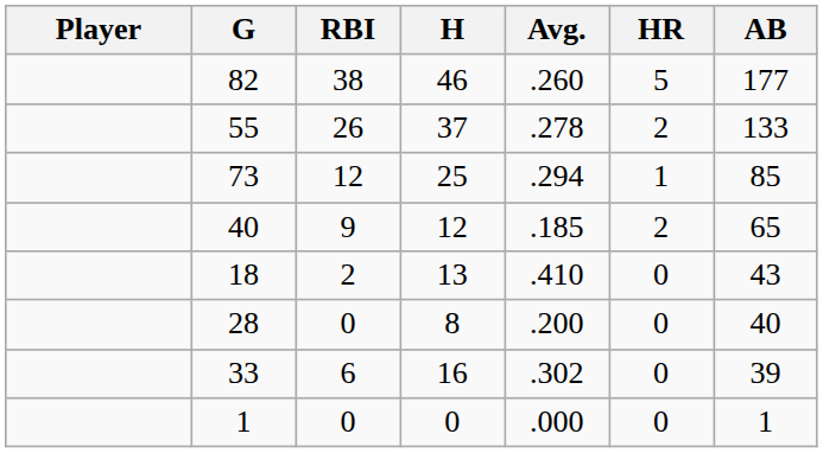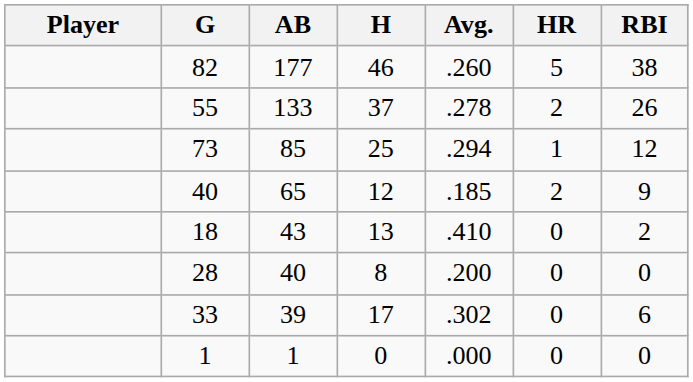 <table class="wikitable sortable">
 <tr>
 <th bgcolor="#DDDDFF" width="16%">Player</th>
 <th bgcolor="#DDDDFF" width="9%">G</th>
-<th bgcolor="#DDDDFF" width="9%">RBI</th>
+<th bgcolor="#DDDDFF" width="9%">AB</th>
 <th bgcolor="#DDDDFF" width="9%">H</th>
 <th bgcolor="#DDDDFF" width="9%">Avg.</th>
 <th bgcolor="#DDDDFF" width="9%">HR</th>
-<th bgcolor="#DDDDFF" width="9%">AB</th>
+<th bgcolor="#DDDDFF" width="9%">RBI</th>
 </tr>
 <tr align="center">
 <td></td>
 <td>82</td>
-<td>38</td>
+<td>177</td>
 <td>46</td>
 <td>.260</td>
 <td>5</td>
-<td>177</td>
+<td>38</td>
 </tr>
 <tr align="center">
 <td></td>
 <td>55</td>
-<td>26</td>
+<td>133</td>
 <td>37</td>
 <td>.278</td>
 <td>2</td>
-<td>133</td>
+<td>26</td>
 </tr>
 <tr align="center">
 <td></td>
 <td>73</td>
-<td>12</td>
+<td>85</td>
 <td>25</td>
 <td>.294</td>
 <td>1</td>
-<td>85</td>
+<td>12</td>
 </tr>
 <tr align="center">
 <td></td>
 <td>40</td>
-<td>9</td>
+<td>65</td>
 <td>12</td>
 <td>.185</td>
 <td>2</td>
-<td>65</td>
+<td>9</td>
 </tr>
 <tr align="center">
 <td></td>
 <td>18</td>
-<td>2</td>
+<td>43</td>
 <td>13</td>
 <td>.410</td>
 <td>0</td>
-<td>43</td>
+<td>2</td>
 </tr>
 <tr align="center">
 <td></td>
 <td>28</td>
-<td>0</td>
+<td>40</td>
 <td>8</td>
 <td>.200</td>
 <td>0</td>
-<td>40</td>
+<td>0</td>
 </tr>
 <tr align="center">
 <td></td>
 <td>33</td>
-<td>6</td>
-<td>16</td>
+<td>39</td>
+<td>17</td>
 <td>.302</td>
 <td>0</td>
-<td>39</td>
+<td>6</td>
 </tr>
 <tr align=center>
 <td></td>
 <td>1</td>
-<td>0</td>
+<td>1</td>
 <td>0</td>
 <td>.000</td>
 <td>0</td>
-<td>1</td>
+<td>0</td>
 </tr>
 </table>
